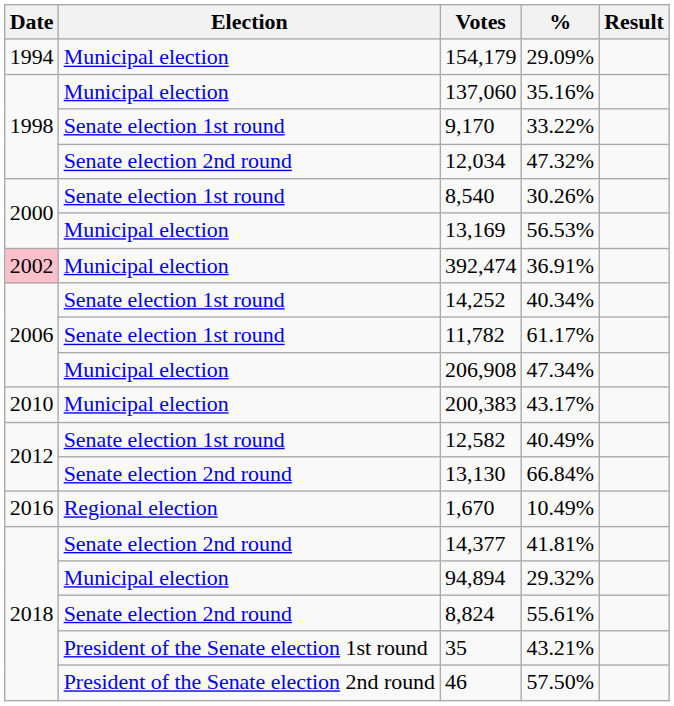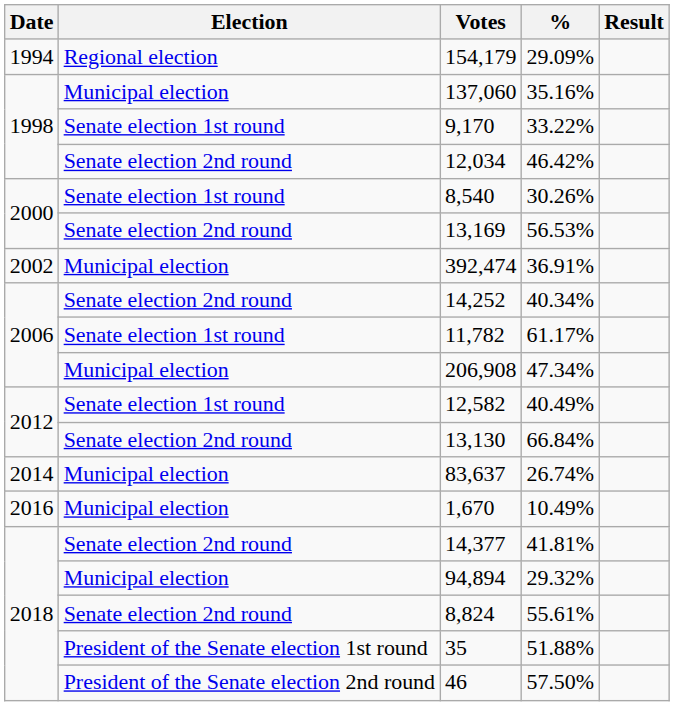 <table class="wikitable">
 <tr>
 <th>Date</th>
 <th>Election</th>
 <th>Votes</th>
 <th>%</th>
 <th>Result</th>
 </tr>
 <tr>
 <td>1994</td>
-<td><a href='#'>Municipal election</a></td>
+<td><a href='#'>Regional election</a></td>
 <td>154,179</td>
 <td>29.09%</td>
 <td></td>
 </tr>
 <tr>
 <td rowspan="3">1998</td>
 <td><a href='#'>Municipal election</a></td>
 <td>137,060</td>
 <td>35.16%</td>
 <td></td>
 </tr>
 <tr>
 <td><a href='#'>Senate election 1st round</a></td>
 <td>9,170</td>
 <td>33.22%</td>
 <td></td>
 </tr>
 <tr>
 <td><a href='#'>Senate election 2nd round</a></td>
 <td>12,034</td>
-<td>47.32%</td>
+<td>46.42%</td>
 <td></td>
 </tr>
 <tr>
 <td rowspan="2">2000</td>
 <td><a href='#'>Senate election 1st round</a></td>
 <td>8,540</td>
 <td>30.26%</td>
 <td></td>
 </tr>
 <tr>
-<td><a href='#'>Municipal election</a></td>
+<td><a href='#'>Senate election 2nd round</a></td>
 <td>13,169</td>
 <td>56.53%</td>
 <td></td>
 </tr>
 <tr>
-<td style="background: pink;">2002</td>
+<td>2002</td>
 <td><a href='#'>Municipal election</a></td>
 <td>392,474</td>
 <td>36.91%</td>
 <td></td>
 </tr>
 <tr>
 <td rowspan="3">2006</td>
-<td><a href='#'>Senate election 1st round</a></td>
+<td><a href='#'>Senate election 2nd round</a></td>
 <td>14,252</td>
 <td>40.34%</td>
 <td></td>
 </tr>
 <tr>
 <td><a href='#'>Senate election 1st round</a></td>
 <td>11,782</td>
 <td>61.17%</td>
 <td></td>
 </tr>
 <tr>
 <td><a href='#'>Municipal election</a></td>
 <td>206,908</td>
 <td>47.34%</td>
 <td></td>
 </tr>
 <tr>
-<td>2010</td>
-<td><a href='#'>Municipal election</a></td>
-<td>200,383</td>
-<td>43.17%</td>
-<td></td>
-</tr>
-<tr>
 <td rowspan="2">2012</td>
 <td><a href='#'>Senate election 1st round</a></td>
 <td>12,582</td>
 <td>40.49%</td>
 <td></td>
 </tr>
 <tr>
 <td><a href='#'>Senate election 2nd round</a></td>
 <td>13,130</td>
 <td>66.84%</td>
 <td></td>
 </tr>
 <tr>
+<td>2014</td>
+<td><a href='#'>Municipal election</a></td>
+<td>83,637</td>
+<td>26.74%</td>
+<td></td>
+</tr>
+<tr>
 <td>2016</td>
-<td><a href='#'>Regional election</a></td>
+<td><a href='#'>Municipal election</a></td>
 <td>1,670</td>
 <td>10.49%</td>
 <td></td>
 </tr>
 <tr>
 <td rowspan="5">2018</td>
 <td><a href='#'>Senate election 2nd round</a></td>
 <td>14,377</td>
 <td>41.81%</td>
 <td></td>
 </tr>
 <tr>
 <td><a href='#'>Municipal election</a></td>
 <td>94,894</td>
 <td>29.32%</td>
 <td></td>
 </tr>
 <tr>
 <td><a href='#'>Senate election 2nd round</a></td>
 <td>8,824</td>
 <td>55.61%</td>
 <td></td>
 </tr>
 <tr>
 <td><a href='#'>President of the Senate election</a> 1st round</td>
 <td>35</td>
-<td>43.21%</td>
+<td>51.88%</td>
 <td></td>
 </tr>
 <tr>
 <td><a href='#'>President of the Senate election</a> 2nd round</td>
 <td>46</td>
 <td>57.50%</td>
 <td></td>
 </tr>
 </table>
